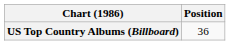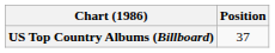 <table class="wikitable plainrowheaders" style="text-align:center">
 <tr>
 <th scope="col">Chart (1986)</th>
 <th scope="col">Position</th>
 </tr>
 <tr>
 <th scope="row">US Top Country Albums (<em>Billboard</em>)</th>
-<td>36</td>
+<td>37</td>
 </tr>
 </table>
